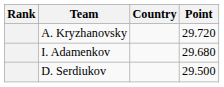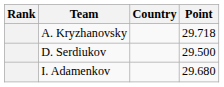 <table class="wikitable sortable">
 <tr>
 <th>Rank</th>
 <th>Team</th>
 <th>Country</th>
 <th>Point</th>
 </tr>
 <tr>
 <th></th>
 <td>A. Kryzhanovsky</td>
 <td></td>
-<td>29.720</td>
+<td>29.718</td>
+</tr>
+<tr>
+<th></th>
+<td>D. Serdiukov</td>
+<td></td>
+<td>29.500</td>
 </tr>
 <tr>
 <th></th>
 <td>I. Adamenkov</td>
 <td></td>
 <td>29.680</td>
 </tr>
-<tr>
-<th></th>
-<td>D. Serdiukov</td>
-<td></td>
-<td>29.500</td>
-</tr>
 </table>
